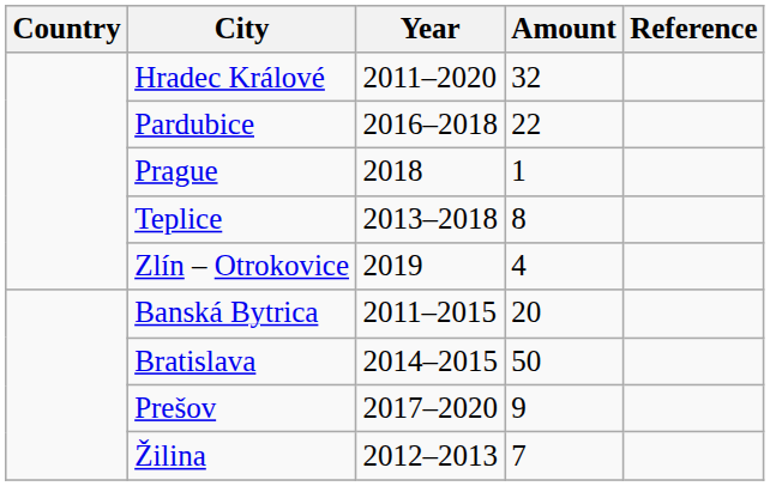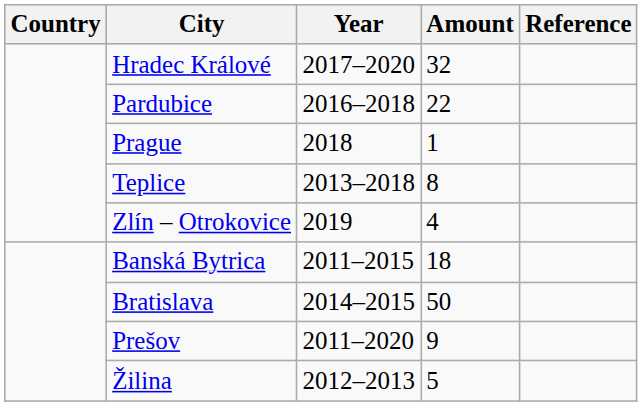 <table class="wikitable">
 <tr>
 <th>Country</th>
 <th>City</th>
 <th>Year</th>
 <th>Amount</th>
 <th>Reference</th>
 </tr>
 <tr>
 <td rowspan="5"></td>
 <td><a href='#'>Hradec Králové</a></td>
-<td>2011–2020</td>
+<td>2017–2020</td>
 <td>32</td>
 <td></td>
 </tr>
 <tr>
 <td><a href='#'>Pardubice</a></td>
 <td>2016–2018</td>
 <td>22</td>
 <td></td>
 </tr>
 <tr>
 <td><a href='#'>Prague</a></td>
 <td>2018</td>
 <td>1</td>
 <td></td>
 </tr>
 <tr>
 <td><a href='#'>Teplice</a></td>
 <td>2013–2018</td>
 <td>8</td>
 <td></td>
 </tr>
 <tr>
 <td><a href='#'>Zlín</a> – <a href='#'>Otrokovice</a></td>
 <td>2019</td>
 <td>4</td>
 <td></td>
 </tr>
 <tr>
 <td rowspan="4"></td>
 <td><a href='#'>Banská Bytrica</a></td>
 <td>2011–2015</td>
-<td>20</td>
+<td>18</td>
 <td></td>
 </tr>
 <tr>
 <td><a href='#'>Bratislava</a></td>
 <td>2014–2015</td>
 <td>50</td>
 <td></td>
 </tr>
 <tr>
 <td><a href='#'>Prešov</a></td>
-<td>2017–2020</td>
+<td>2011–2020</td>
 <td>9</td>
 <td></td>
 </tr>
 <tr>
 <td><a href='#'>Žilina</a></td>
 <td>2012–2013</td>
-<td>7</td>
+<td>5</td>
 <td></td>
 </tr>
 </table>
